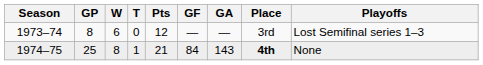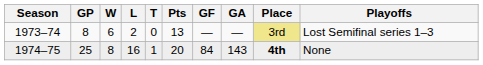 <table class="wikitable" style="text-align:center" width=650em>
 <tr>
 <th>Season</th>
 <th>GP</th>
 <th>W</th>
+<th>L</th>
 <th>T</th>
 <th>Pts</th>
 <th>GF</th>
 <th>GA</th>
 <th>Place</th>
 <th>Playoffs</th>
 </tr>
 <tr>
 <td>1973–74</td>
 <td>8</td>
 <td>6</td>
+<td>2</td>
 <td>0</td>
-<td>12</td>
+<td>13</td>
 <td>—</td>
 <td>—</td>
-<td>3rd</td>
+<td style="background: khaki;">3rd</td>
 <td align="left">Lost Semifinal series 1–3</td>
 </tr>
 <tr bgcolor=eeeeee>
 <td>1974–75</td>
 <td>25</td>
 <td>8</td>
+<td>16</td>
 <td>1</td>
-<td>21</td>
+<td>20</td>
 <td>84</td>
 <td>143</td>
 <td><strong>4th</strong></td>
 <td align="left">None</td>
 </tr>
 </table>
